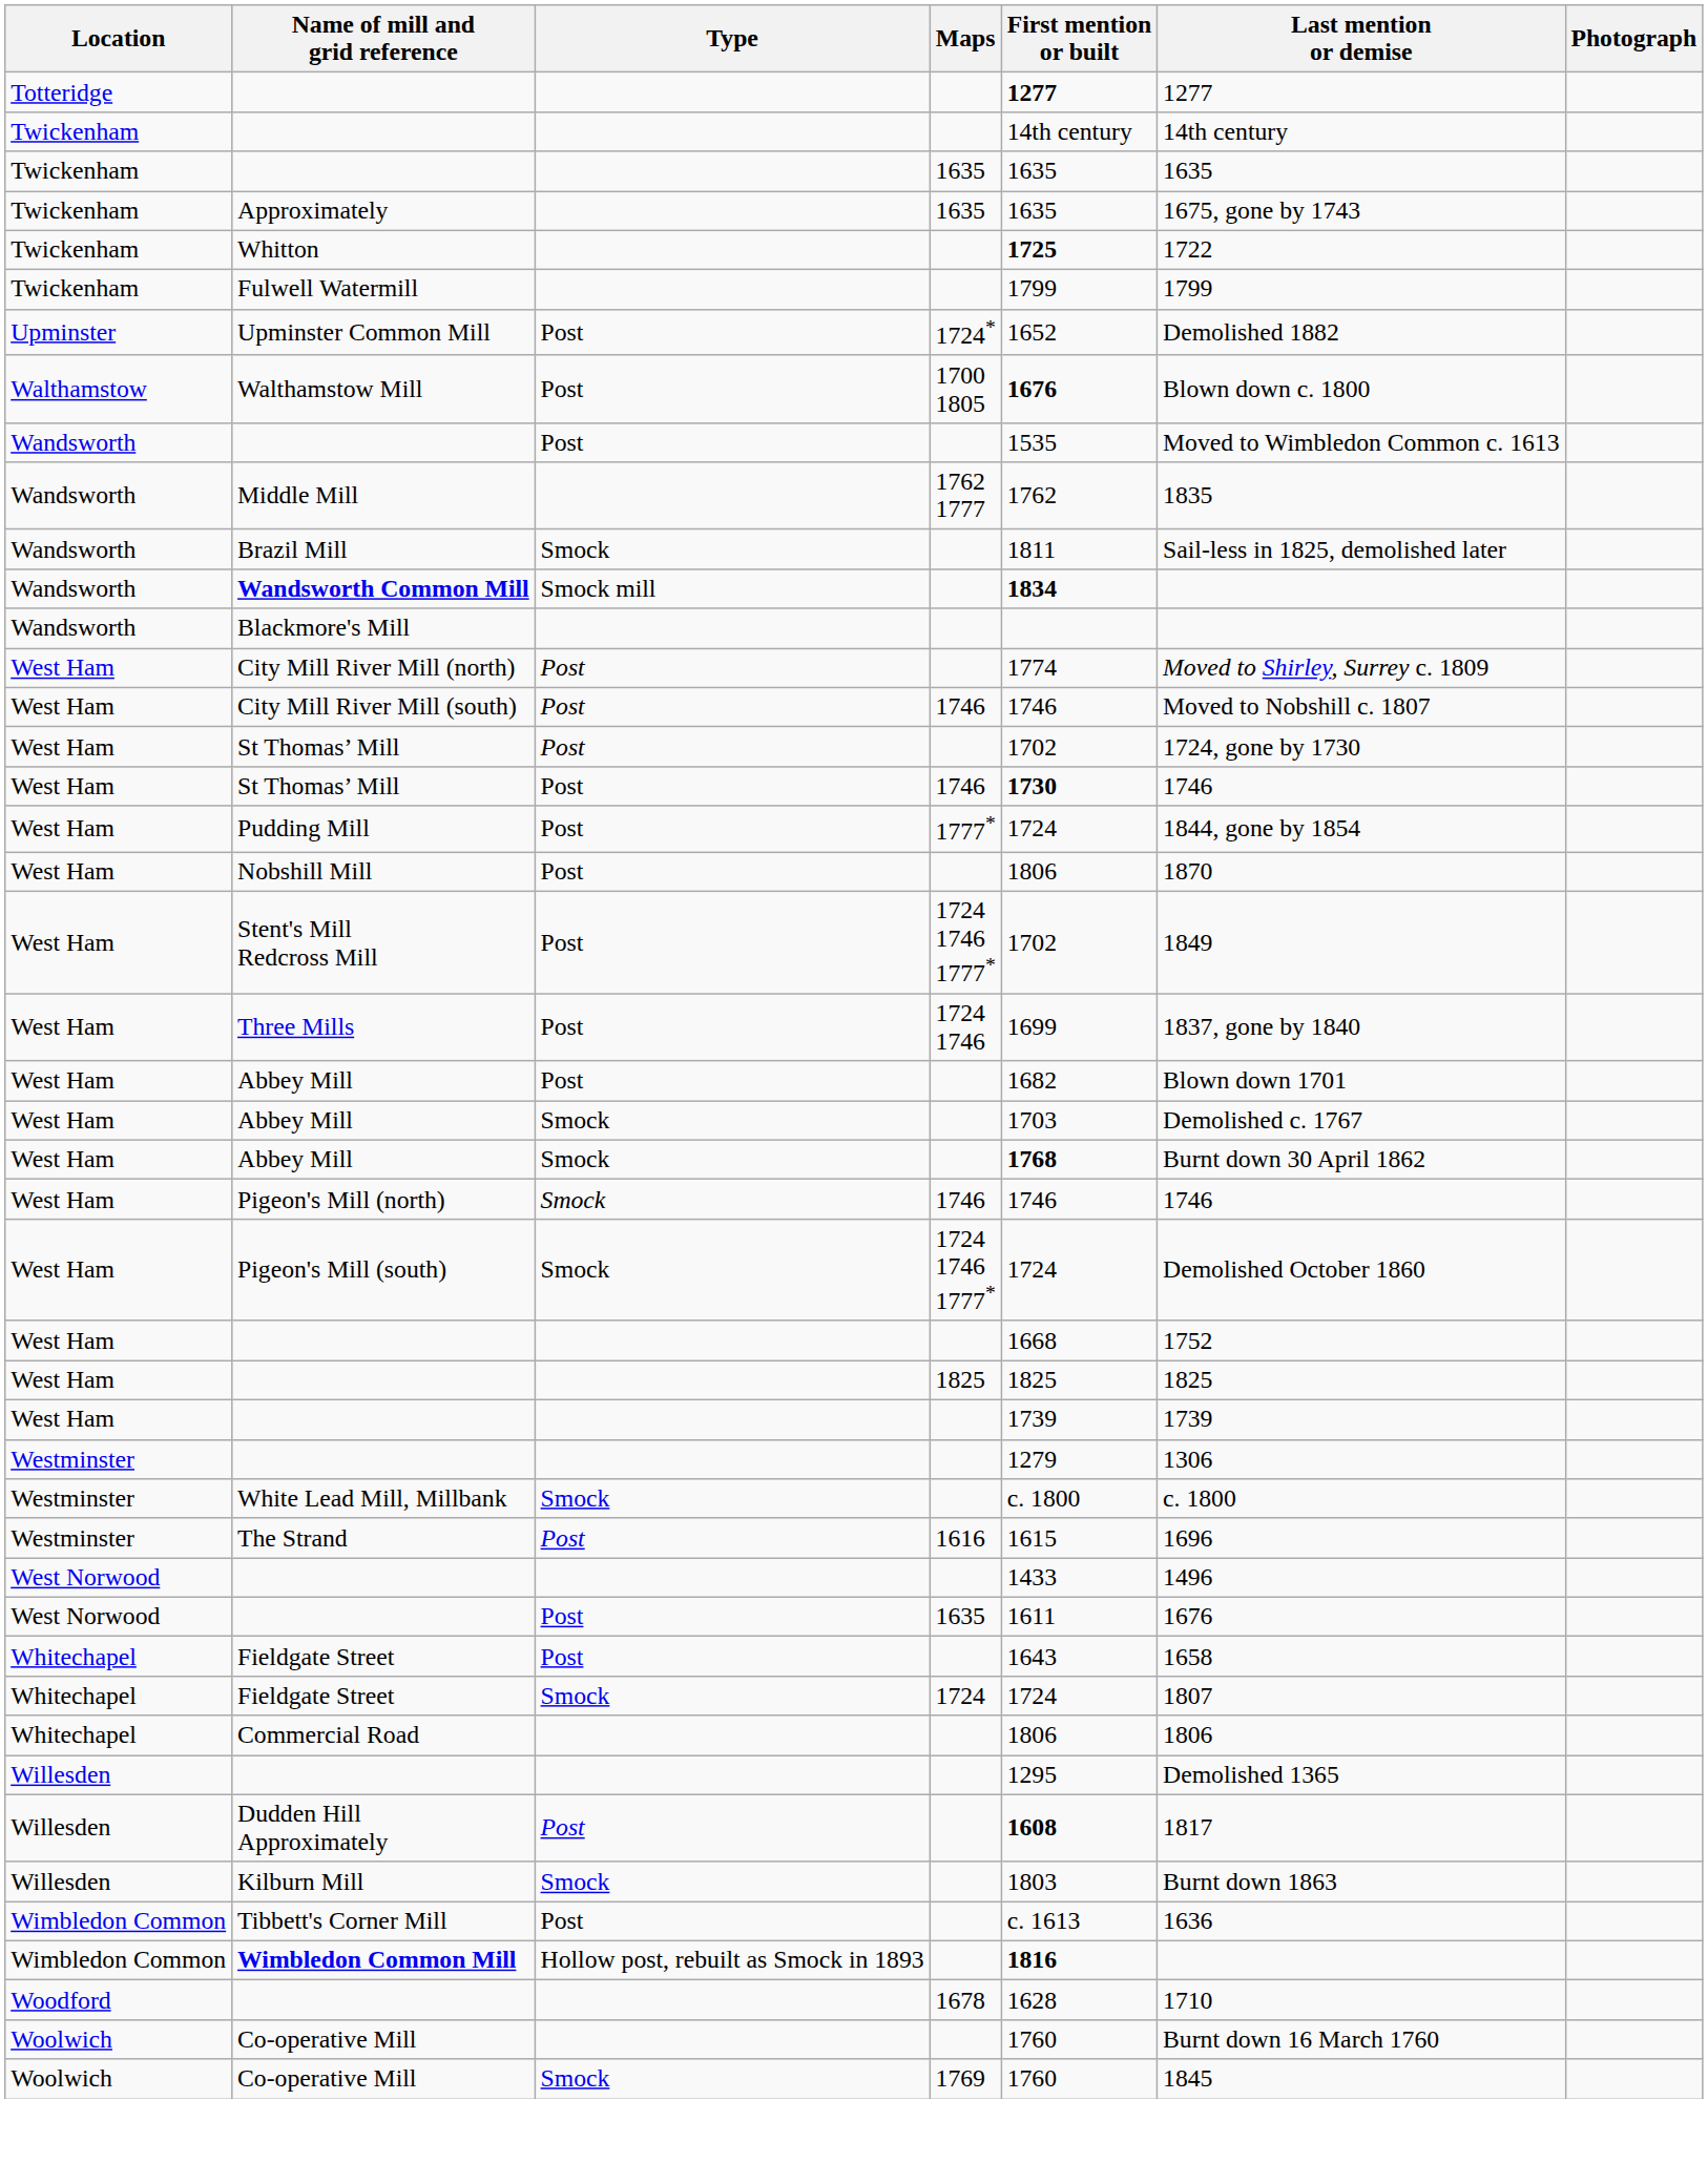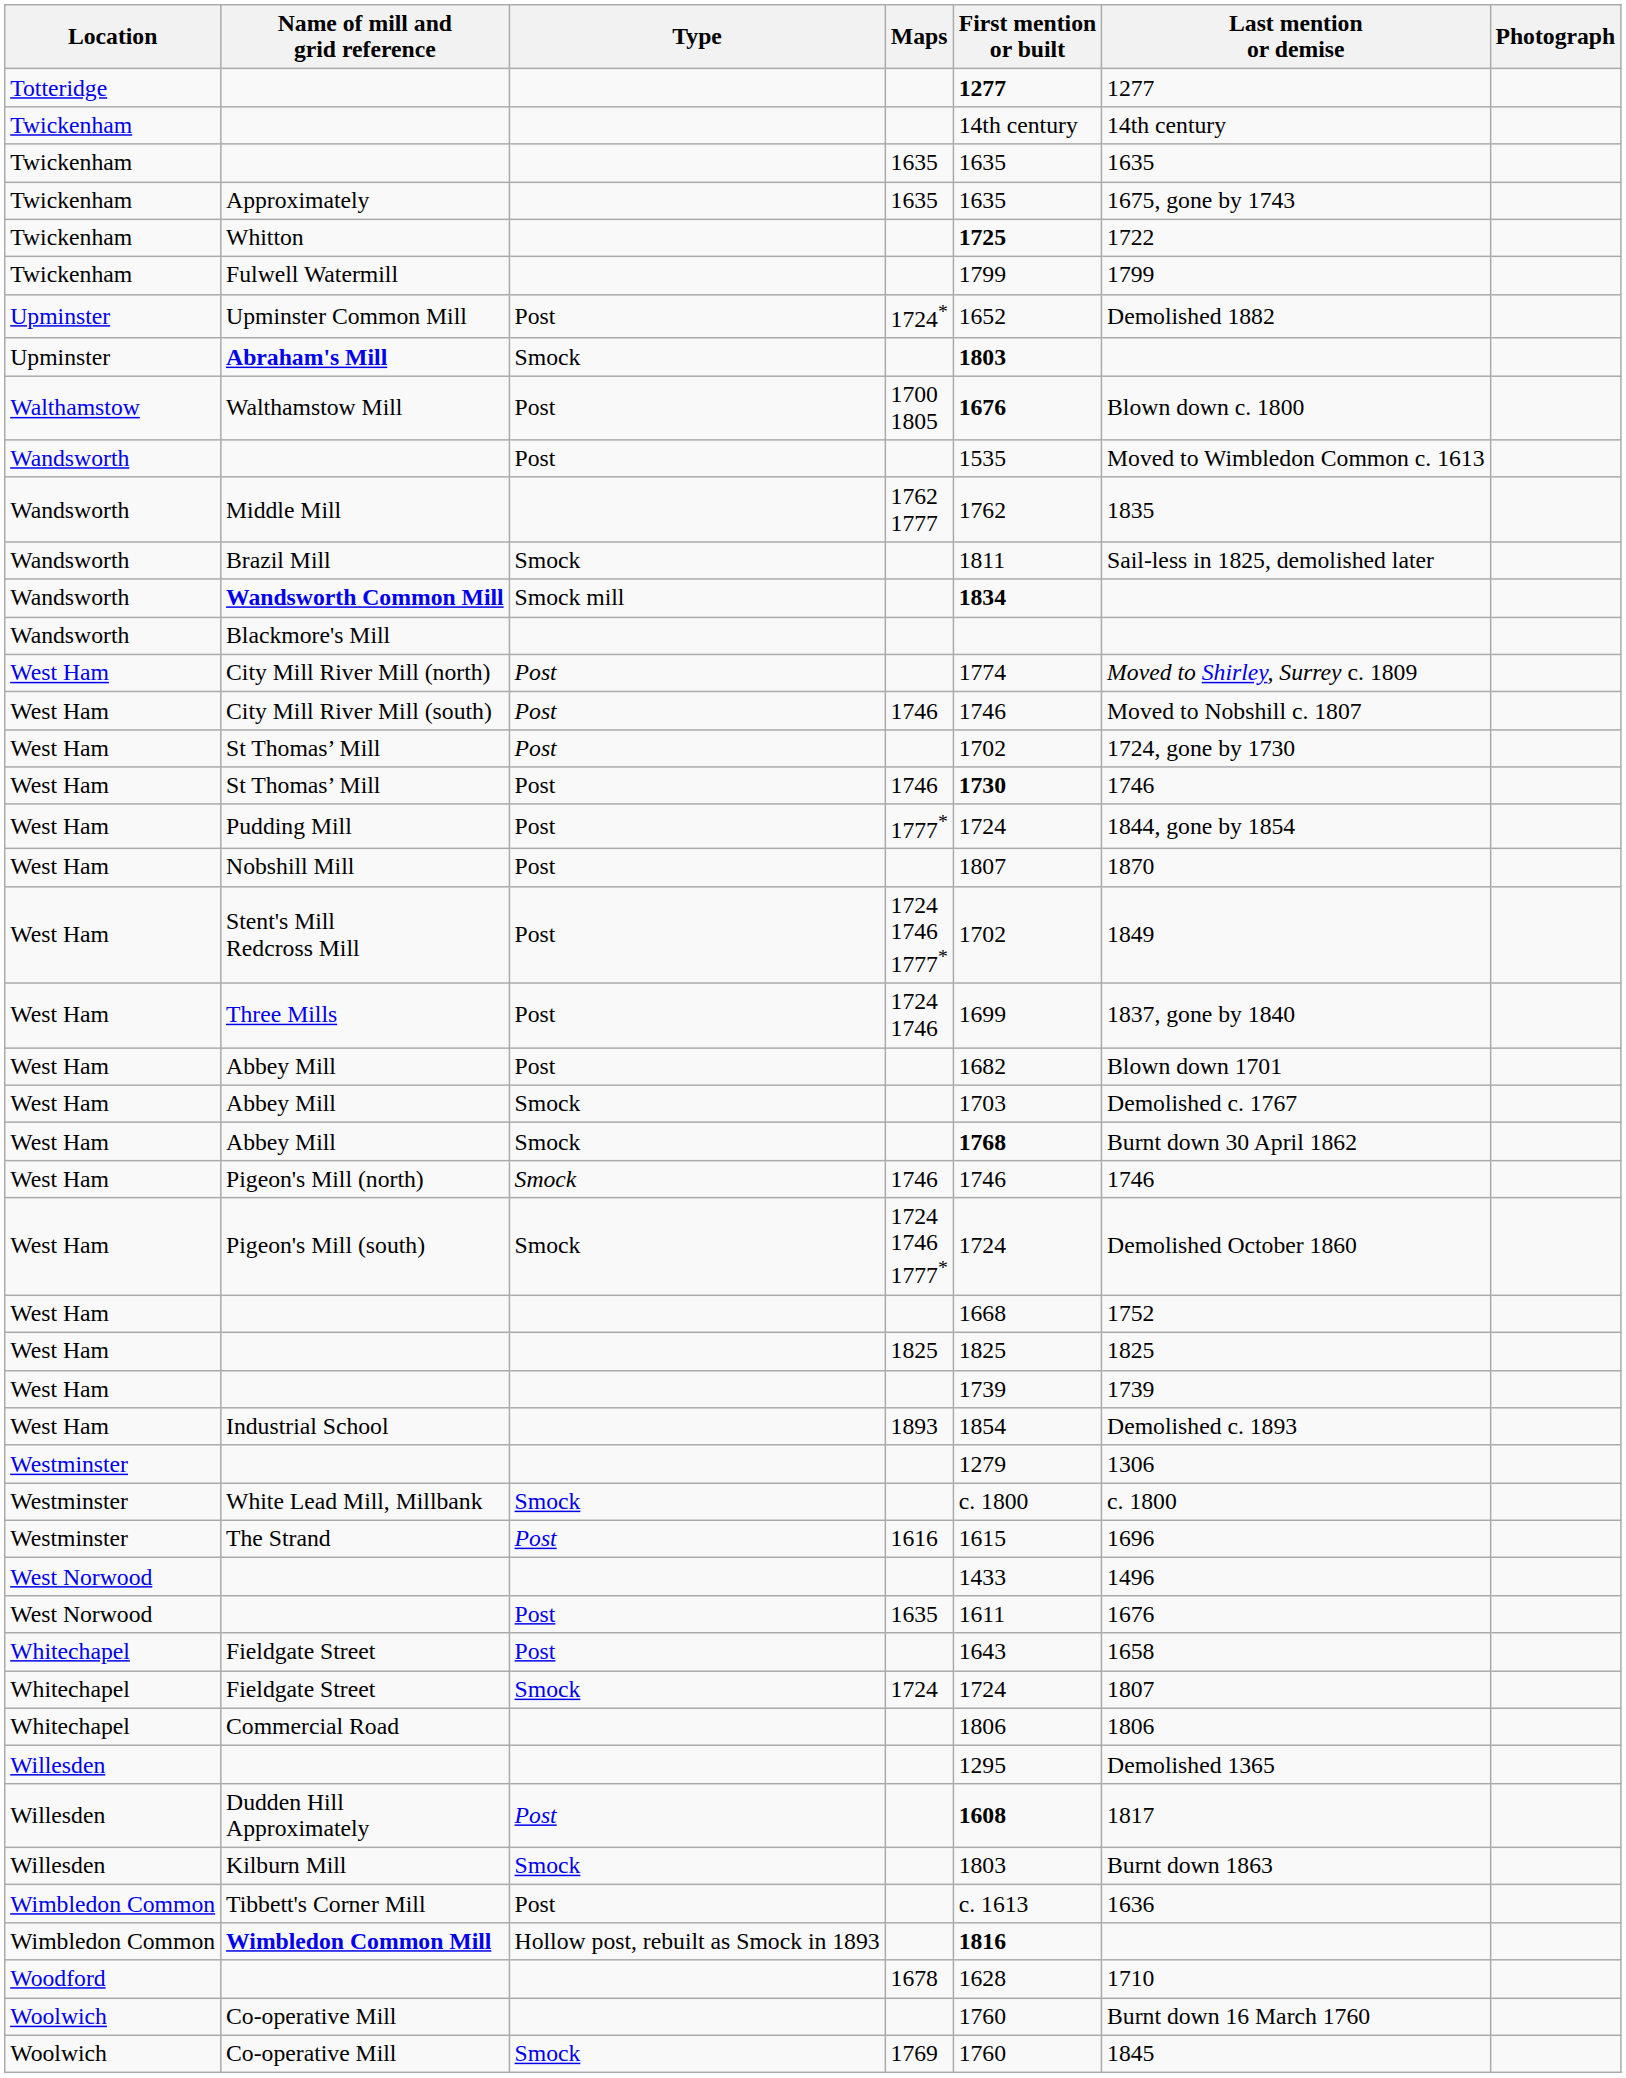 <table class="wikitable">
 <tr>
 <th>Location</th>
 <th>Name of mill and<br>grid reference</th>
 <th>Type</th>
 <th>Maps</th>
 <th>First mention<br>or built</th>
 <th>Last mention<br> or demise</th>
 <th>Photograph</th>
 </tr>
 <tr>
 <td><a href='#'>Totteridge</a></td>
 <td></td>
 <td></td>
 <td></td>
 <td><strong>1277</strong></td>
 <td>1277</td>
 <td></td>
 </tr>
 <tr>
 <td><a href='#'>Twickenham</a></td>
 <td></td>
 <td></td>
 <td></td>
 <td>14th century</td>
 <td>14th century</td>
 <td></td>
 </tr>
 <tr>
 <td>Twickenham</td>
 <td></td>
 <td></td>
 <td>1635</td>
 <td>1635</td>
 <td>1635</td>
 <td></td>
 </tr>
 <tr>
 <td>Twickenham</td>
 <td>Approximately<br></td>
 <td></td>
 <td>1635</td>
 <td>1635</td>
 <td>1675, gone by 1743</td>
 <td></td>
 </tr>
 <tr>
 <td>Twickenham</td>
 <td>Whitton</td>
 <td></td>
 <td></td>
 <td><strong>1725</strong></td>
 <td>1722</td>
 <td></td>
 </tr>
 <tr>
 <td>Twickenham</td>
 <td>Fulwell Watermill<br></td>
 <td></td>
 <td></td>
 <td>1799</td>
 <td>1799</td>
 <td></td>
 </tr>
 <tr>
 <td><a href='#'>Upminster</a></td>
 <td>Upminster Common Mill<br></td>
 <td>Post</td>
 <td>1724<sup>*</sup></td>
 <td>1652</td>
 <td>Demolished 1882</td>
+<td></td>
+</tr>
+<tr>
+<td>Upminster</td>
+<td><strong><a href='#'>Abraham's Mill</a></strong><br></td>
+<td>Smock</td>
+<td></td>
+<td><strong>1803</strong></td>
+<td></td>
 <td></td>
 </tr>
 <tr>
 <td><a href='#'>Walthamstow</a></td>
 <td>Walthamstow Mill<br></td>
 <td>Post</td>
 <td>1700<br>1805</td>
 <td><strong>1676</strong></td>
 <td>Blown down c. 1800</td>
 <td></td>
 </tr>
 <tr>
 <td><a href='#'>Wandsworth</a></td>
 <td></td>
 <td>Post</td>
 <td></td>
 <td>1535</td>
 <td>Moved to Wimbledon Common c. 1613</td>
 <td></td>
 </tr>
 <tr>
 <td>Wandsworth</td>
 <td>Middle Mill</td>
 <td></td>
 <td>1762<br>1777</td>
 <td>1762</td>
 <td>1835</td>
 <td></td>
 </tr>
 <tr>
 <td>Wandsworth</td>
 <td>Brazil Mill</td>
 <td>Smock</td>
 <td></td>
 <td>1811</td>
 <td>Sail-less in 1825, demolished later</td>
 <td></td>
 </tr>
 <tr>
 <td>Wandsworth</td>
 <td><strong><a href='#'>Wandsworth Common Mill</a></strong><br></td>
 <td>Smock mill</td>
 <td></td>
 <td><strong>1834</strong></td>
 <td></td>
 <td></td>
 </tr>
 <tr>
 <td>Wandsworth</td>
 <td>Blackmore's Mill</td>
 <td></td>
 <td></td>
 <td></td>
 <td></td>
 <td></td>
 </tr>
 <tr>
 <td><a href='#'>West Ham</a></td>
 <td>City Mill River Mill (north)<br></td>
 <td><em>Post</em></td>
 <td></td>
 <td>1774</td>
 <td><em>Moved to <a href='#'>Shirley</a>, Surrey</em> c. 1809</td>
 <td></td>
 </tr>
 <tr>
 <td>West Ham</td>
 <td>City Mill River Mill (south)<br></td>
 <td><em>Post</em></td>
 <td>1746</td>
 <td>1746</td>
 <td>Moved to Nobshill c. 1807</td>
 <td></td>
 </tr>
 <tr>
 <td>West Ham</td>
 <td>St Thomas’ Mill<br></td>
 <td><em>Post</em></td>
 <td></td>
 <td>1702</td>
 <td>1724, gone by 1730</td>
 <td></td>
 </tr>
 <tr>
 <td>West Ham</td>
 <td>St Thomas’ Mill<br></td>
 <td>Post</td>
 <td>1746</td>
 <td><strong>1730</strong></td>
 <td>1746</td>
 <td></td>
 </tr>
 <tr>
 <td>West Ham</td>
 <td>Pudding Mill<br></td>
 <td>Post</td>
 <td>1777<sup>*</sup></td>
 <td>1724</td>
 <td>1844, gone by 1854</td>
 <td></td>
 </tr>
 <tr>
 <td>West Ham</td>
 <td>Nobshill Mill<br></td>
 <td>Post</td>
 <td></td>
-<td>1806</td>
+<td>1807</td>
 <td>1870</td>
 <td></td>
 </tr>
 <tr>
 <td>West Ham</td>
 <td>Stent's Mill<br>Redcross Mill<br></td>
 <td>Post</td>
 <td>1724<br>1746<br>1777<sup>*</sup></td>
 <td>1702</td>
 <td>1849</td>
 <td></td>
 </tr>
 <tr>
 <td>West Ham</td>
 <td><a href='#'>Three Mills</a><br></td>
 <td>Post</td>
 <td>1724<br>1746</td>
 <td>1699</td>
 <td>1837, gone by 1840</td>
 <td></td>
 </tr>
 <tr>
 <td>West Ham</td>
 <td>Abbey Mill<br></td>
 <td>Post</td>
 <td></td>
 <td>1682</td>
 <td>Blown down 1701</td>
 <td></td>
 </tr>
 <tr>
 <td>West Ham</td>
 <td>Abbey Mill<br></td>
 <td>Smock</td>
 <td></td>
 <td>1703</td>
 <td>Demolished c. 1767</td>
 <td></td>
 </tr>
 <tr>
 <td>West Ham</td>
 <td>Abbey Mill</td>
 <td>Smock</td>
 <td></td>
 <td><strong>1768</strong></td>
 <td>Burnt down 30 April 1862</td>
 <td></td>
 </tr>
 <tr>
 <td>West Ham</td>
 <td>Pigeon's Mill (north)<br></td>
 <td><em>Smock</em></td>
 <td>1746</td>
 <td>1746</td>
 <td>1746</td>
 <td></td>
 </tr>
 <tr>
 <td>West Ham</td>
 <td>Pigeon's Mill (south)<br></td>
 <td>Smock</td>
 <td>1724<br>1746<br>1777<sup>*</sup></td>
 <td>1724</td>
 <td>Demolished October 1860</td>
 <td></td>
 </tr>
 <tr>
 <td>West Ham</td>
 <td></td>
 <td></td>
 <td></td>
 <td>1668</td>
 <td>1752</td>
 <td></td>
 </tr>
 <tr>
 <td>West Ham</td>
 <td></td>
 <td></td>
 <td>1825</td>
 <td>1825</td>
 <td>1825</td>
 <td></td>
 </tr>
 <tr>
 <td>West Ham</td>
 <td></td>
 <td></td>
 <td></td>
 <td>1739</td>
 <td>1739</td>
+<td></td>
+</tr>
+<tr>
+<td>West Ham</td>
+<td>Industrial School</td>
+<td></td>
+<td>1893</td>
+<td>1854</td>
+<td>Demolished c. 1893</td>
 <td></td>
 </tr>
 <tr>
 <td><a href='#'>Westminster</a></td>
 <td></td>
 <td></td>
 <td></td>
 <td>1279</td>
 <td>1306</td>
 <td></td>
 </tr>
 <tr>
 <td>Westminster</td>
 <td>White Lead Mill, Millbank</td>
 <td><a href='#'>Smock</a></td>
 <td></td>
 <td>c. 1800</td>
 <td>c. 1800</td>
 <td></td>
 </tr>
 <tr>
 <td>Westminster</td>
 <td>The Strand</td>
 <td><em><a href='#'>Post</a></em></td>
 <td>1616</td>
 <td>1615</td>
 <td>1696</td>
 <td></td>
 </tr>
 <tr>
 <td><a href='#'>West Norwood</a></td>
 <td></td>
 <td></td>
 <td></td>
 <td>1433</td>
 <td>1496</td>
 <td></td>
 </tr>
 <tr>
 <td>West Norwood</td>
 <td></td>
 <td><a href='#'>Post</a></td>
 <td>1635</td>
 <td>1611</td>
 <td>1676</td>
 <td></td>
 </tr>
 <tr>
 <td><a href='#'>Whitechapel</a></td>
 <td>Fieldgate Street<br></td>
 <td><a href='#'>Post</a></td>
 <td></td>
 <td>1643</td>
 <td>1658</td>
 <td></td>
 </tr>
 <tr>
 <td>Whitechapel</td>
 <td>Fieldgate Street<br></td>
 <td><a href='#'>Smock</a></td>
 <td>1724</td>
 <td>1724</td>
 <td>1807</td>
 <td></td>
 </tr>
 <tr>
 <td>Whitechapel</td>
 <td>Commercial Road</td>
 <td></td>
 <td></td>
 <td>1806</td>
 <td>1806</td>
 <td></td>
 </tr>
 <tr>
 <td><a href='#'>Willesden</a></td>
 <td></td>
 <td></td>
 <td></td>
 <td>1295</td>
 <td>Demolished 1365</td>
 <td></td>
 </tr>
 <tr>
 <td>Willesden</td>
 <td>Dudden Hill<br>Approximately<br></td>
 <td><em><a href='#'>Post</a></em></td>
 <td></td>
 <td><strong>1608</strong></td>
 <td>1817</td>
 <td></td>
 </tr>
 <tr>
 <td>Willesden</td>
 <td>Kilburn Mill<br></td>
 <td><a href='#'>Smock</a></td>
 <td></td>
 <td>1803</td>
 <td>Burnt down 1863</td>
 <td></td>
 </tr>
 <tr>
 <td><a href='#'>Wimbledon Common</a></td>
 <td>Tibbett's Corner Mill</td>
 <td>Post</td>
 <td></td>
 <td>c. 1613</td>
 <td>1636</td>
 <td></td>
 </tr>
 <tr>
 <td>Wimbledon Common</td>
 <td><strong><a href='#'>Wimbledon Common Mill</a></strong><br></td>
 <td>Hollow post, rebuilt as Smock in 1893</td>
 <td></td>
 <td><strong>1816</strong></td>
 <td></td>
 <td></td>
 </tr>
 <tr>
 <td><a href='#'>Woodford</a></td>
 <td></td>
 <td></td>
 <td>1678</td>
 <td>1628</td>
 <td>1710</td>
 <td></td>
 </tr>
 <tr>
 <td><a href='#'>Woolwich</a></td>
 <td>Co-operative Mill</td>
 <td></td>
 <td></td>
 <td>1760</td>
 <td>Burnt down 16 March 1760</td>
 <td></td>
 </tr>
 <tr>
 <td>Woolwich</td>
 <td>Co-operative Mill</td>
 <td><a href='#'>Smock</a></td>
 <td>1769</td>
 <td>1760</td>
 <td>1845</td>
 <td></td>
 </tr>
 </table>
